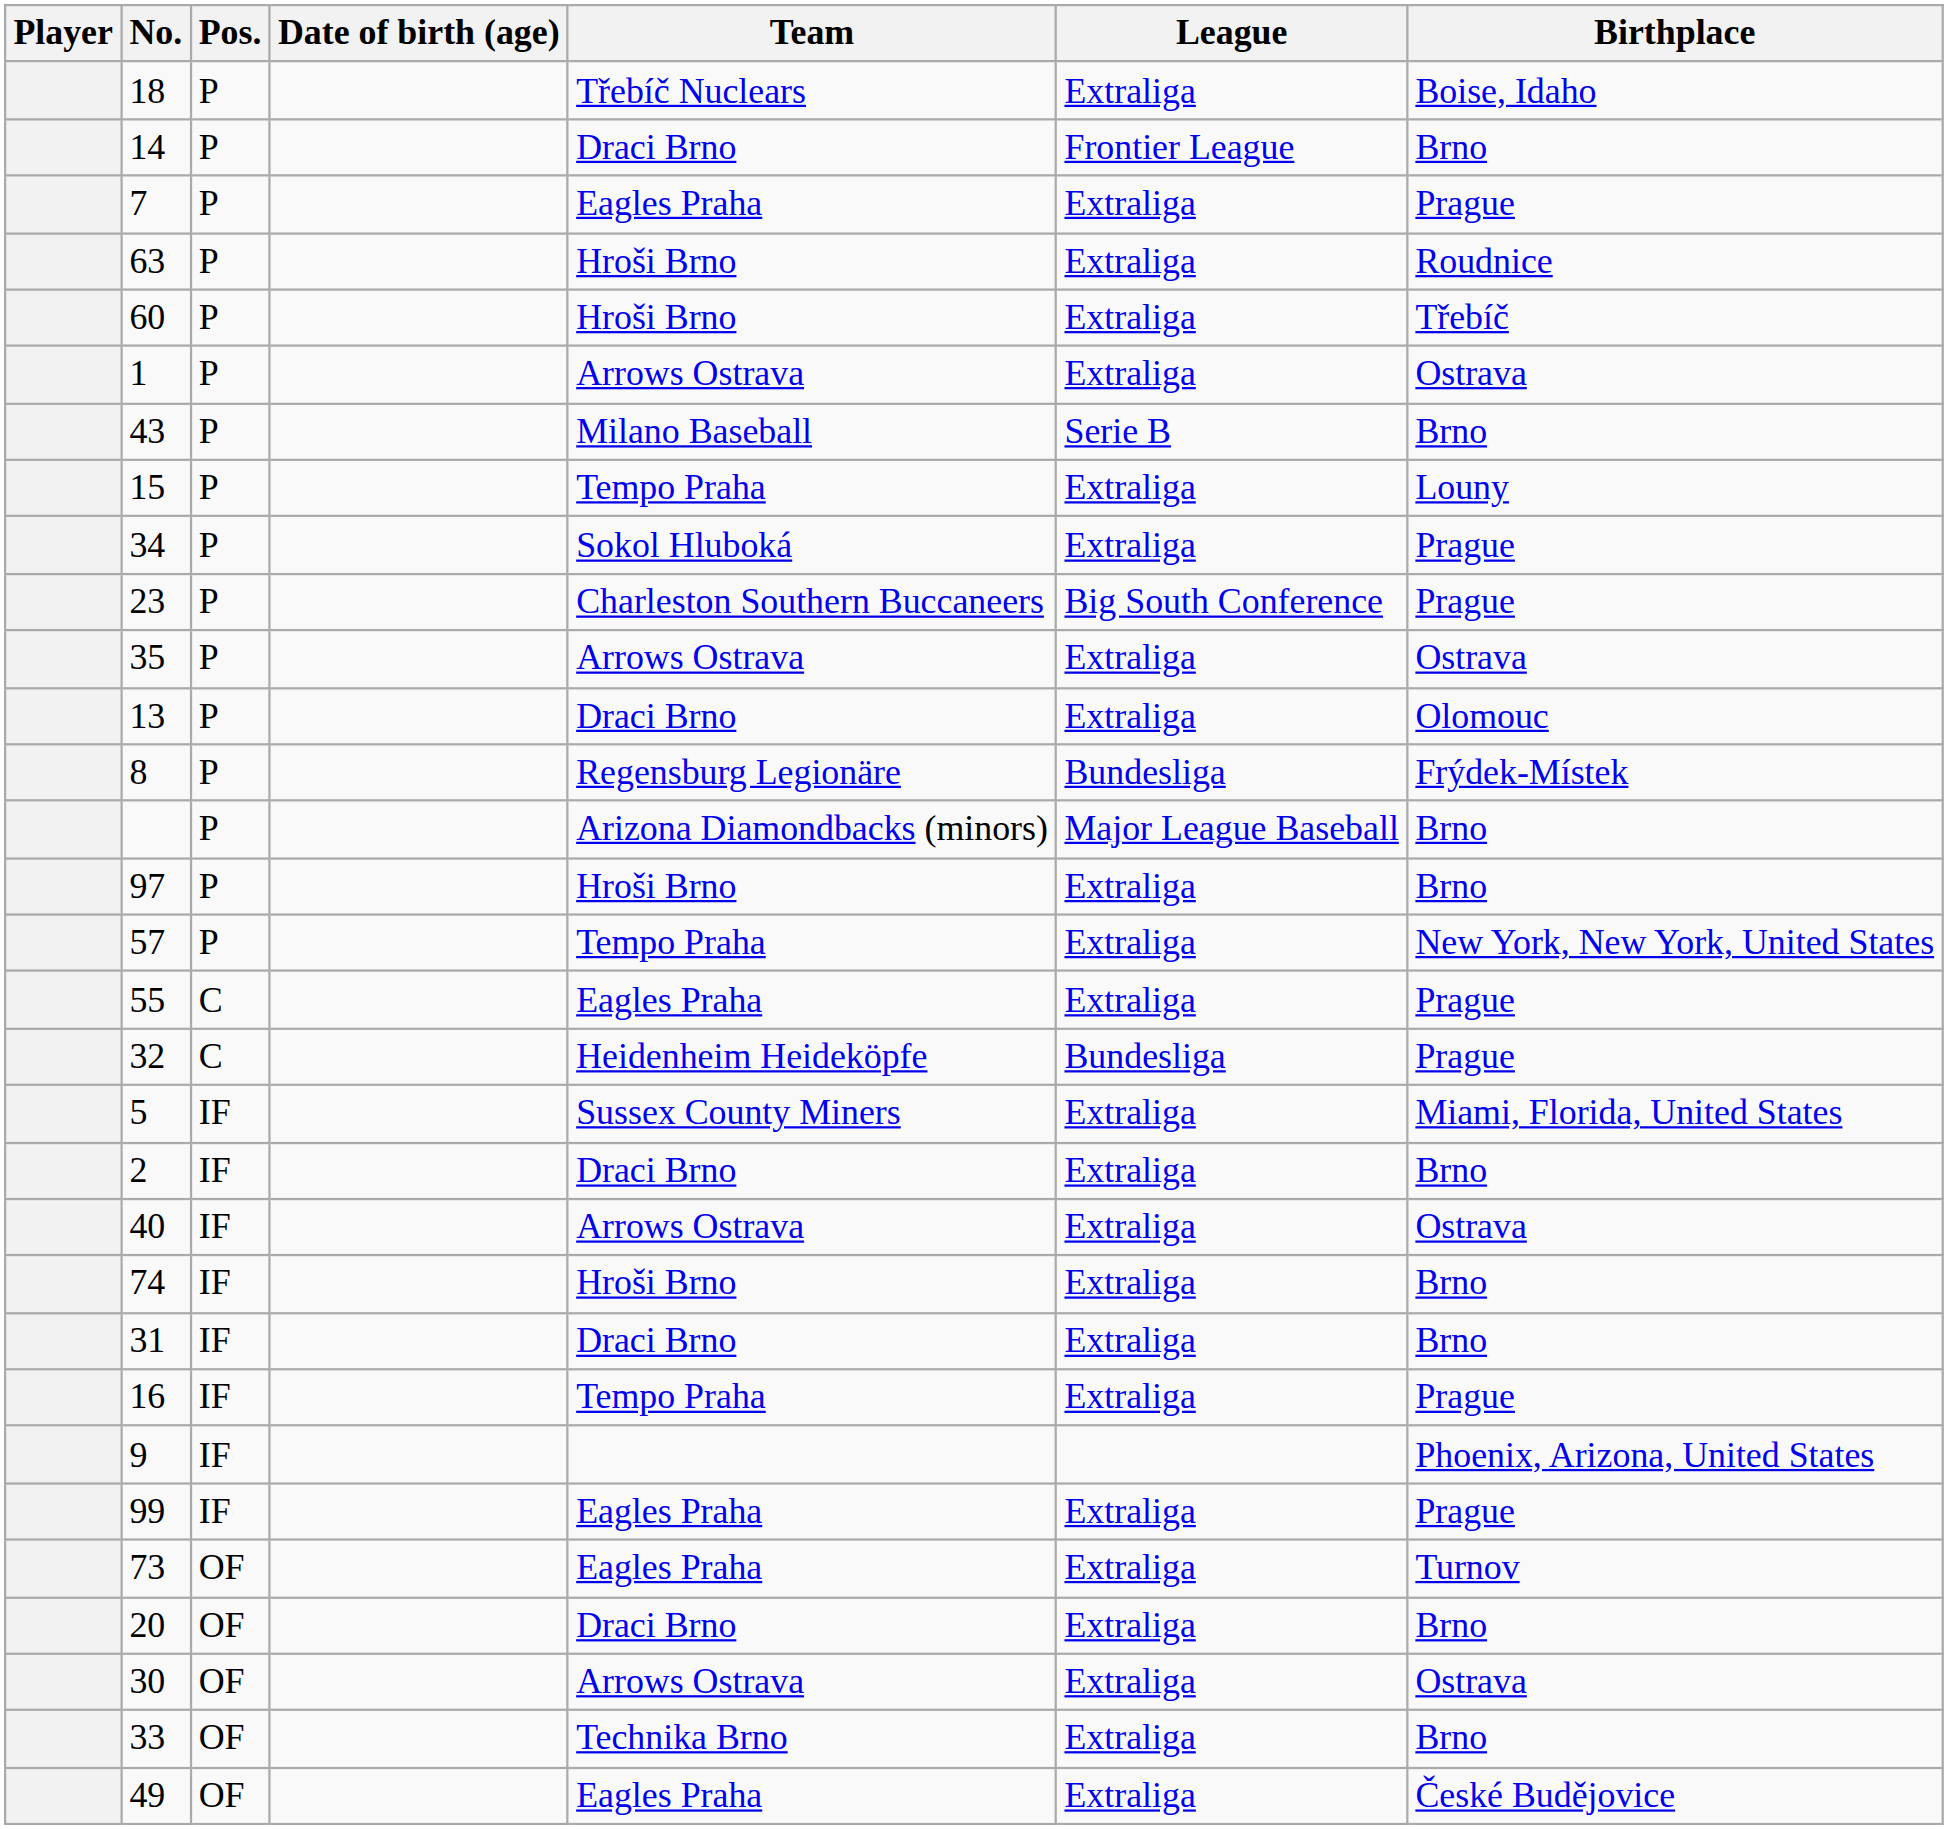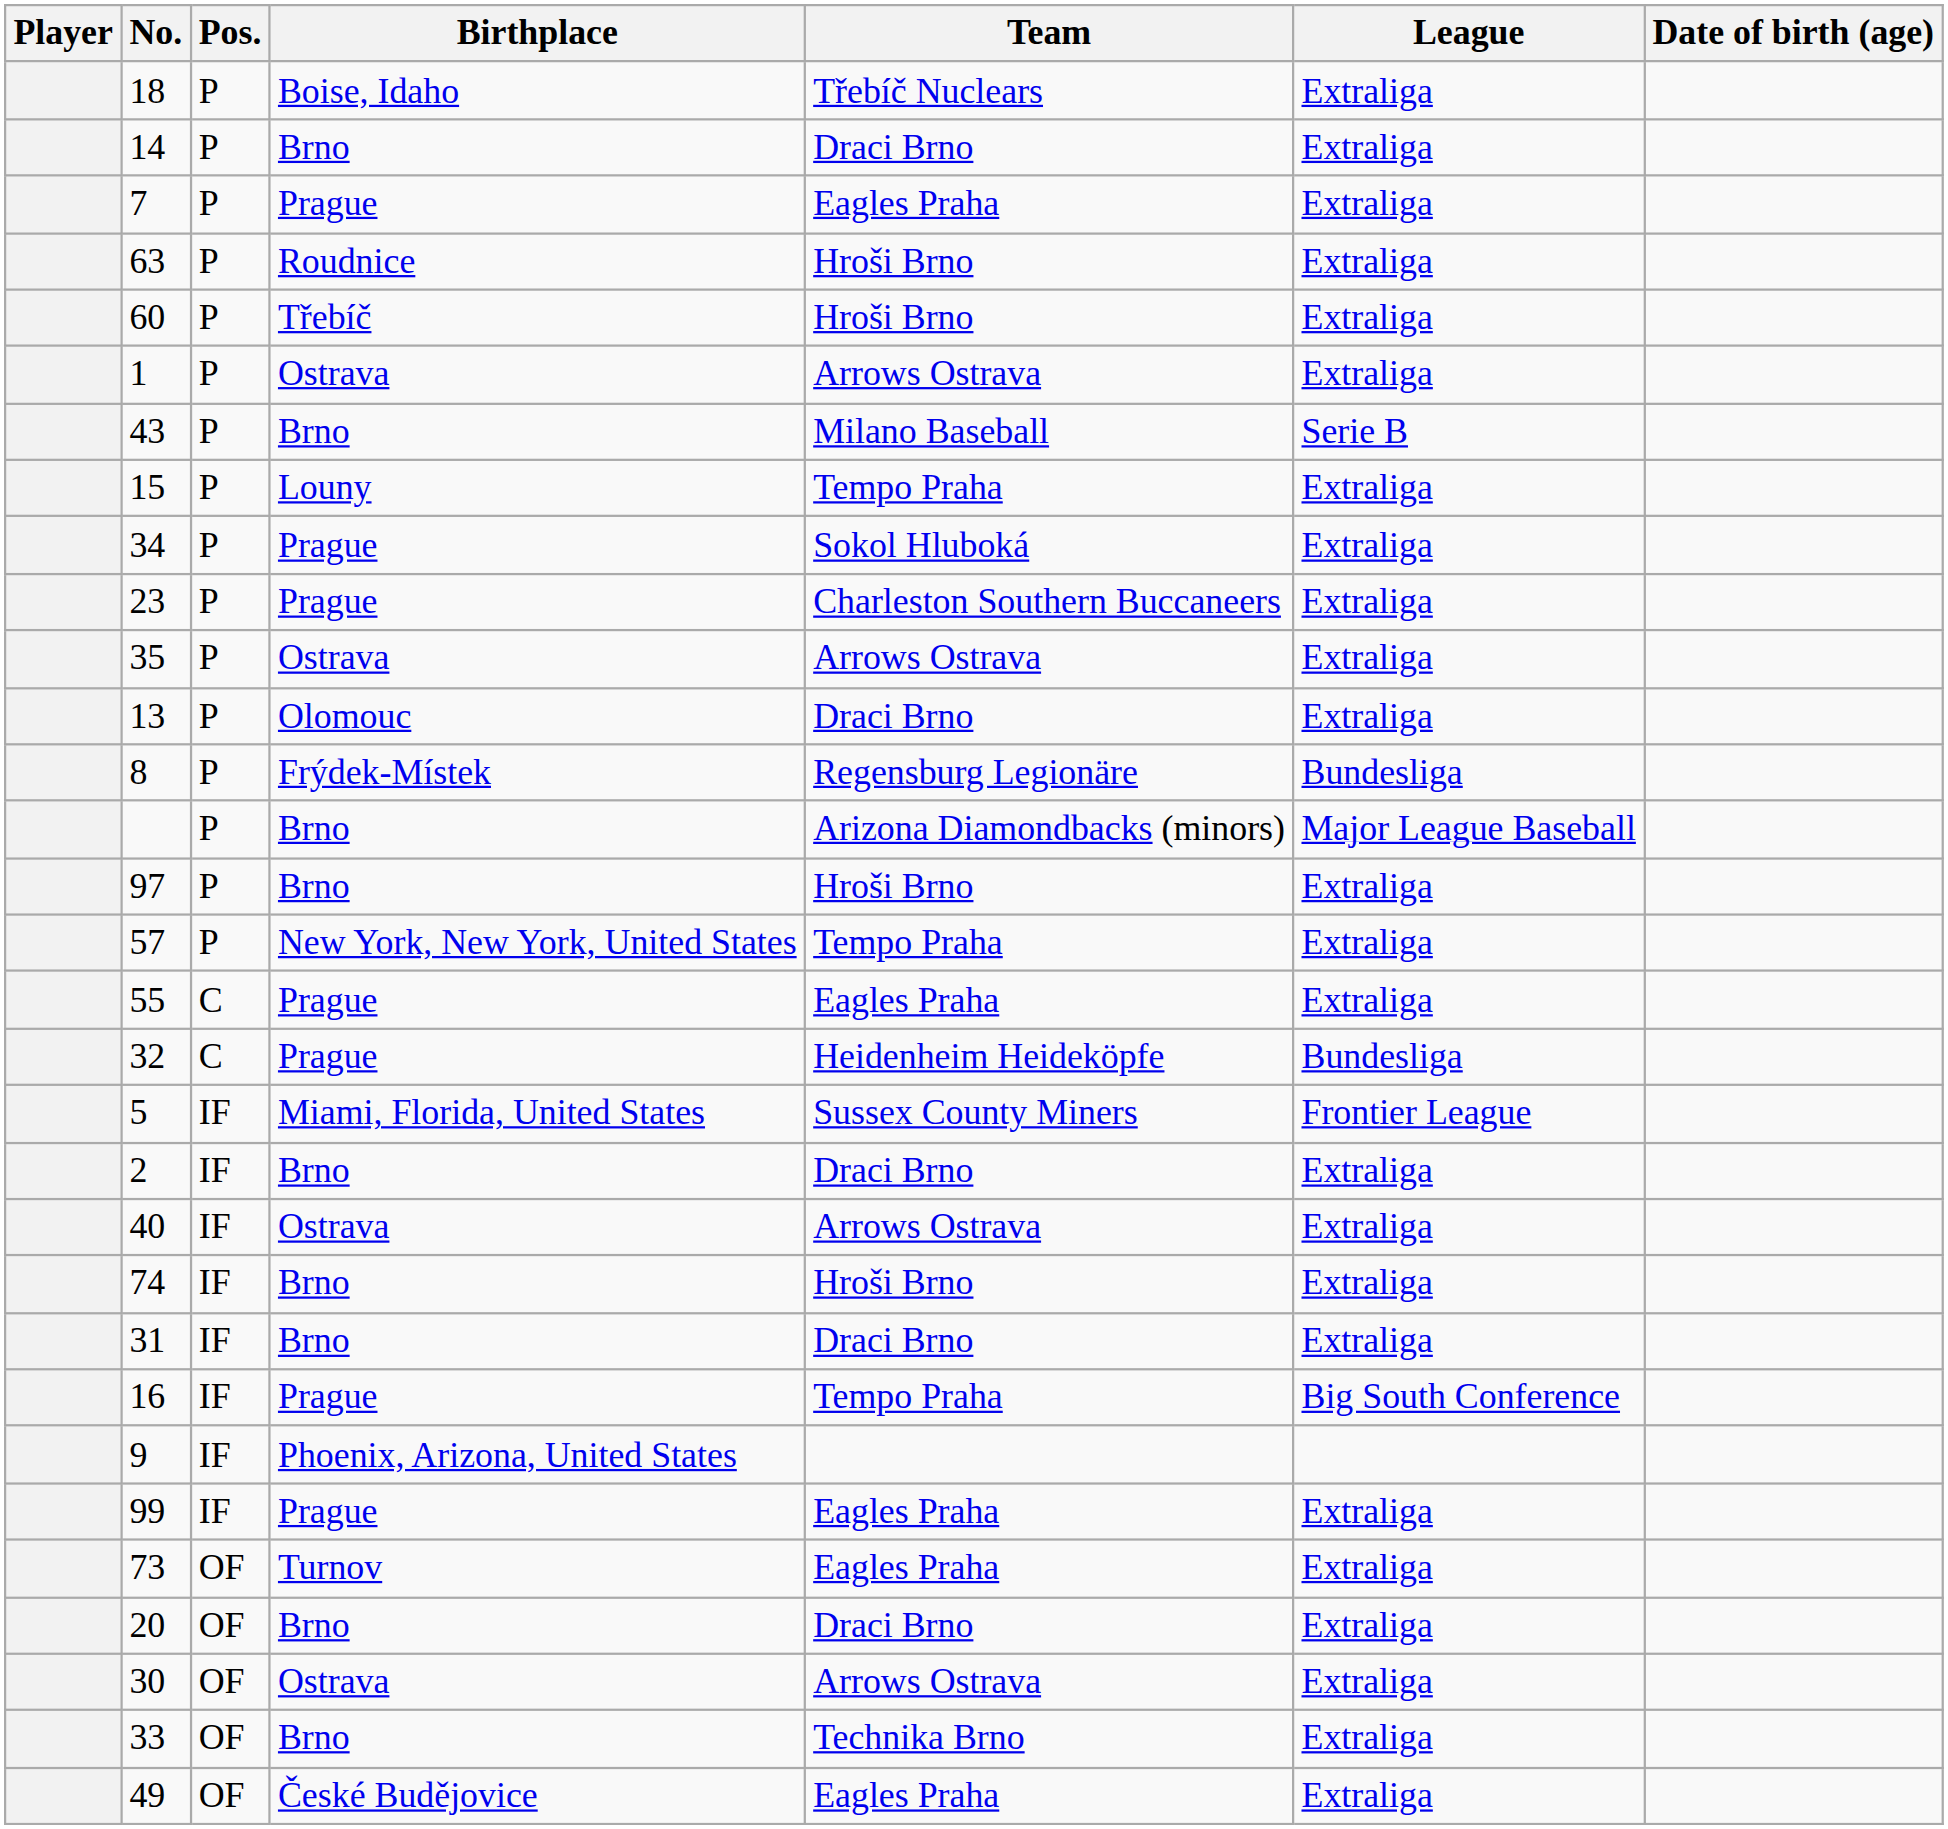 <table class="wikitable sortable plainrowheaders" style="white-space:nowrap;">
 <tr>
 <th scope="col">Player</th>
 <th scope="col">No.</th>
 <th scope="col">Pos.</th>
-<th scope="col">Date of birth (age)</th>
+<th scope="col">Birthplace</th>
 <th scope="col">Team</th>
 <th scope="col">League</th>
-<th scope="col">Birthplace</th>
+<th scope="col">Date of birth (age)</th>
 </tr>
 <tr>
 <th scope="row"></th>
 <td>18</td>
 <td>P</td>
-<td></td>
+<td> <a href='#'>Boise, Idaho</a></td>
 <td> <a href='#'>Třebíč Nuclears</a></td>
 <td><a href='#'>Extraliga</a></td>
-<td> <a href='#'>Boise, Idaho</a></td>
+<td></td>
 </tr>
 <tr>
 <th scope="row"></th>
 <td>14</td>
 <td>P</td>
+<td> <a href='#'>Brno</a></td>
+<td> <a href='#'>Draci Brno</a></td>
+<td><a href='#'>Extraliga</a></td>
 <td></td>
-<td> <a href='#'>Draci Brno</a></td>
-<td><a href='#'>Frontier League</a></td>
-<td> <a href='#'>Brno</a></td>
 </tr>
 <tr>
 <th scope="row"></th>
 <td>7</td>
 <td>P</td>
-<td></td>
+<td> <a href='#'>Prague</a></td>
 <td> <a href='#'>Eagles Praha</a></td>
 <td><a href='#'>Extraliga</a></td>
-<td> <a href='#'>Prague</a></td>
+<td></td>
 </tr>
 <tr>
 <th scope="row"></th>
 <td>63</td>
 <td>P</td>
-<td></td>
+<td> <a href='#'>Roudnice</a></td>
 <td> <a href='#'>Hroši Brno</a></td>
 <td><a href='#'>Extraliga</a></td>
-<td> <a href='#'>Roudnice</a></td>
+<td></td>
 </tr>
 <tr>
 <th scope="row"></th>
 <td>60</td>
 <td>P</td>
-<td></td>
+<td> <a href='#'>Třebíč</a></td>
 <td> <a href='#'>Hroši Brno</a></td>
 <td><a href='#'>Extraliga</a></td>
-<td> <a href='#'>Třebíč</a></td>
+<td></td>
 </tr>
 <tr>
 <th scope="row"></th>
 <td>1</td>
 <td>P</td>
-<td></td>
+<td> <a href='#'>Ostrava</a></td>
 <td> <a href='#'>Arrows Ostrava</a></td>
 <td><a href='#'>Extraliga</a></td>
-<td> <a href='#'>Ostrava</a></td>
+<td></td>
 </tr>
 <tr>
 <th scope="row"></th>
 <td>43</td>
 <td>P</td>
-<td></td>
+<td> <a href='#'>Brno</a></td>
 <td> <a href='#'>Milano Baseball</a></td>
 <td><a href='#'>Serie B</a></td>
-<td> <a href='#'>Brno</a></td>
+<td></td>
 </tr>
 <tr>
 <th scope="row"></th>
 <td>15</td>
 <td>P</td>
-<td></td>
+<td> <a href='#'>Louny</a></td>
 <td> <a href='#'>Tempo Praha</a></td>
 <td><a href='#'>Extraliga</a></td>
-<td> <a href='#'>Louny</a></td>
+<td></td>
 </tr>
 <tr>
 <th scope="row"></th>
 <td>34</td>
 <td>P</td>
-<td></td>
+<td> <a href='#'>Prague</a></td>
 <td> <a href='#'>Sokol Hluboká</a></td>
 <td><a href='#'>Extraliga</a></td>
-<td> <a href='#'>Prague</a></td>
+<td></td>
 </tr>
 <tr>
 <th scope="row"></th>
 <td>23</td>
 <td>P</td>
+<td> <a href='#'>Prague</a></td>
+<td> <a href='#'>Charleston Southern Buccaneers</a></td>
+<td><a href='#'>Extraliga</a></td>
 <td></td>
-<td> <a href='#'>Charleston Southern Buccaneers</a></td>
-<td><a href='#'>Big South Conference</a></td>
-<td> <a href='#'>Prague</a></td>
 </tr>
 <tr>
 <th scope="row"></th>
 <td>35</td>
 <td>P</td>
-<td></td>
+<td> <a href='#'>Ostrava</a></td>
 <td> <a href='#'>Arrows Ostrava</a></td>
 <td><a href='#'>Extraliga</a></td>
-<td> <a href='#'>Ostrava</a></td>
+<td></td>
 </tr>
 <tr>
 <th scope="row"></th>
 <td>13</td>
 <td>P</td>
-<td></td>
+<td> <a href='#'>Olomouc</a></td>
 <td> <a href='#'>Draci Brno</a></td>
 <td><a href='#'>Extraliga</a></td>
-<td> <a href='#'>Olomouc</a></td>
+<td></td>
 </tr>
 <tr>
 <th scope="row"></th>
 <td>8</td>
 <td>P</td>
-<td></td>
+<td> <a href='#'>Frýdek-Místek</a></td>
 <td> <a href='#'>Regensburg Legionäre</a></td>
 <td><a href='#'>Bundesliga</a></td>
-<td> <a href='#'>Frýdek-Místek</a></td>
+<td></td>
 </tr>
 <tr>
 <th scope="row"></th>
 <td></td>
 <td>P</td>
-<td></td>
+<td> <a href='#'>Brno</a></td>
 <td> <a href='#'>Arizona Diamondbacks</a> (minors)</td>
 <td><a href='#'>Major League Baseball</a></td>
-<td> <a href='#'>Brno</a></td>
+<td></td>
 </tr>
 <tr>
 <th scope="row"></th>
 <td>97</td>
 <td>P</td>
-<td></td>
+<td> <a href='#'>Brno</a></td>
 <td> <a href='#'>Hroši Brno</a></td>
 <td><a href='#'>Extraliga</a></td>
-<td> <a href='#'>Brno</a></td>
+<td></td>
 </tr>
 <tr>
 <th scope="row"></th>
 <td>57</td>
 <td>P</td>
-<td></td>
+<td> <a href='#'>New York, New York, United States</a></td>
 <td> <a href='#'>Tempo Praha</a></td>
 <td><a href='#'>Extraliga</a></td>
-<td> <a href='#'>New York, New York, United States</a></td>
+<td></td>
 </tr>
 <tr>
 <th scope="row"></th>
 <td>55</td>
 <td>C</td>
-<td></td>
+<td> <a href='#'>Prague</a></td>
 <td> <a href='#'>Eagles Praha</a></td>
 <td><a href='#'>Extraliga</a></td>
-<td> <a href='#'>Prague</a></td>
+<td></td>
 </tr>
 <tr>
 <th scope="row"></th>
 <td>32</td>
 <td>C</td>
-<td></td>
+<td> <a href='#'>Prague</a></td>
 <td> <a href='#'>Heidenheim Heideköpfe</a></td>
 <td><a href='#'>Bundesliga</a></td>
-<td> <a href='#'>Prague</a></td>
+<td></td>
 </tr>
 <tr>
 <th scope="row"></th>
 <td>5</td>
 <td>IF</td>
+<td> <a href='#'>Miami, Florida, United States</a></td>
+<td> <a href='#'>Sussex County Miners</a></td>
+<td><a href='#'>Frontier League</a></td>
 <td></td>
-<td> <a href='#'>Sussex County Miners</a></td>
-<td><a href='#'>Extraliga</a></td>
-<td> <a href='#'>Miami, Florida, United States</a></td>
 </tr>
 <tr>
 <th scope="row"></th>
 <td>2</td>
 <td>IF</td>
-<td></td>
+<td> <a href='#'>Brno</a></td>
 <td> <a href='#'>Draci Brno</a></td>
 <td><a href='#'>Extraliga</a></td>
-<td> <a href='#'>Brno</a></td>
+<td></td>
 </tr>
 <tr>
 <th scope="row"></th>
 <td>40</td>
 <td>IF</td>
-<td></td>
+<td> <a href='#'>Ostrava</a></td>
 <td> <a href='#'>Arrows Ostrava</a></td>
 <td><a href='#'>Extraliga</a></td>
-<td> <a href='#'>Ostrava</a></td>
+<td></td>
 </tr>
 <tr>
 <th scope="row"></th>
 <td>74</td>
 <td>IF</td>
-<td></td>
+<td> <a href='#'>Brno</a></td>
 <td> <a href='#'>Hroši Brno</a></td>
 <td><a href='#'>Extraliga</a></td>
-<td> <a href='#'>Brno</a></td>
+<td></td>
 </tr>
 <tr>
 <th scope="row"></th>
 <td>31</td>
 <td>IF</td>
-<td></td>
+<td> <a href='#'>Brno</a></td>
 <td> <a href='#'>Draci Brno</a></td>
 <td><a href='#'>Extraliga</a></td>
-<td> <a href='#'>Brno</a></td>
+<td></td>
 </tr>
 <tr>
 <th scope="row"></th>
 <td>16</td>
 <td>IF</td>
+<td> <a href='#'>Prague</a></td>
+<td> <a href='#'>Tempo Praha</a></td>
+<td><a href='#'>Big South Conference</a></td>
 <td></td>
-<td> <a href='#'>Tempo Praha</a></td>
-<td><a href='#'>Extraliga</a></td>
-<td> <a href='#'>Prague</a></td>
 </tr>
 <tr>
 <th scope="row"></th>
 <td>9</td>
 <td>IF</td>
+<td> <a href='#'> Phoenix, Arizona, United States</a></td>
 <td></td>
 <td></td>
 <td></td>
-<td> <a href='#'> Phoenix, Arizona, United States</a></td>
 </tr>
 <tr>
 <th scope="row"></th>
 <td>99</td>
 <td>IF</td>
-<td></td>
+<td> <a href='#'>Prague</a></td>
 <td> <a href='#'>Eagles Praha</a></td>
 <td><a href='#'>Extraliga</a></td>
-<td> <a href='#'>Prague</a></td>
+<td></td>
 </tr>
 <tr>
 <th scope="row"></th>
 <td>73</td>
 <td>OF</td>
-<td></td>
+<td> <a href='#'>Turnov</a></td>
 <td> <a href='#'>Eagles Praha</a></td>
 <td><a href='#'>Extraliga</a></td>
-<td> <a href='#'>Turnov</a></td>
+<td></td>
 </tr>
 <tr>
 <th scope="row"></th>
 <td>20</td>
 <td>OF</td>
-<td></td>
+<td> <a href='#'>Brno</a></td>
 <td> <a href='#'>Draci Brno</a></td>
 <td><a href='#'>Extraliga</a></td>
-<td> <a href='#'>Brno</a></td>
+<td></td>
 </tr>
 <tr>
 <th scope="row"></th>
 <td>30</td>
 <td>OF</td>
-<td></td>
+<td> <a href='#'>Ostrava</a></td>
 <td> <a href='#'>Arrows Ostrava</a></td>
 <td><a href='#'>Extraliga</a></td>
-<td> <a href='#'>Ostrava</a></td>
+<td></td>
 </tr>
 <tr>
 <th scope="row"></th>
 <td>33</td>
 <td>OF</td>
-<td></td>
+<td> <a href='#'>Brno</a></td>
 <td> <a href='#'>Technika Brno</a></td>
 <td><a href='#'>Extraliga</a></td>
-<td> <a href='#'>Brno</a></td>
+<td></td>
 </tr>
 <tr>
 <th scope="row"></th>
 <td>49</td>
 <td>OF</td>
-<td></td>
+<td> <a href='#'>České Budějovice</a></td>
 <td> <a href='#'>Eagles Praha</a></td>
 <td><a href='#'>Extraliga</a></td>
-<td> <a href='#'>České Budějovice</a></td>
+<td></td>
 </tr>
 </table>
